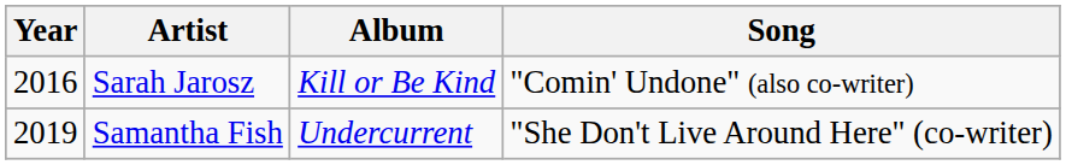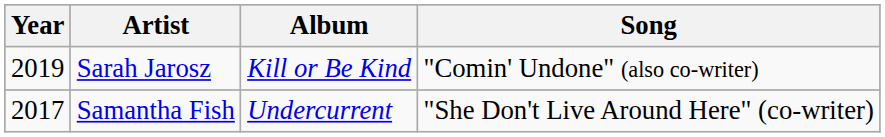 <table class="wikitable plainrowheaders">
 <tr>
 <th>Year</th>
 <th>Artist</th>
 <th>Album</th>
 <th>Song</th>
 </tr>
 <tr>
-<td>2016</td>
+<td>2019</td>
 <td><a href='#'>Sarah Jarosz</a></td>
 <td><em><a href='#'>Kill or Be Kind</a></em></td>
 <td>"Comin' Undone" <small>(also co-writer)</small></td>
 </tr>
 <tr>
-<td>2019</td>
+<td>2017</td>
 <td><a href='#'>Samantha Fish</a></td>
 <td><em><a href='#'>Undercurrent</a></em></td>
 <td>"She Don't Live Around Here" (co-writer)</td>
 </tr>
 </table>
